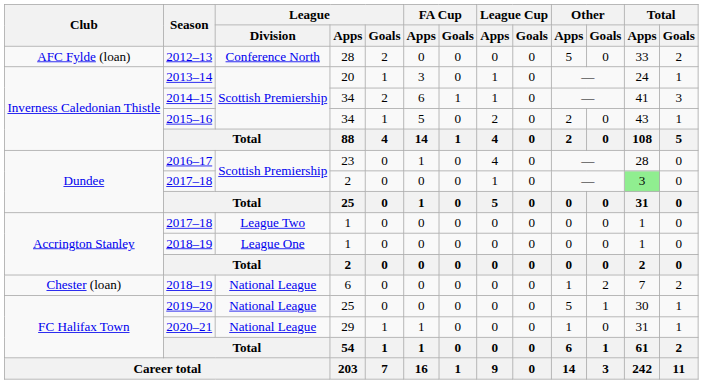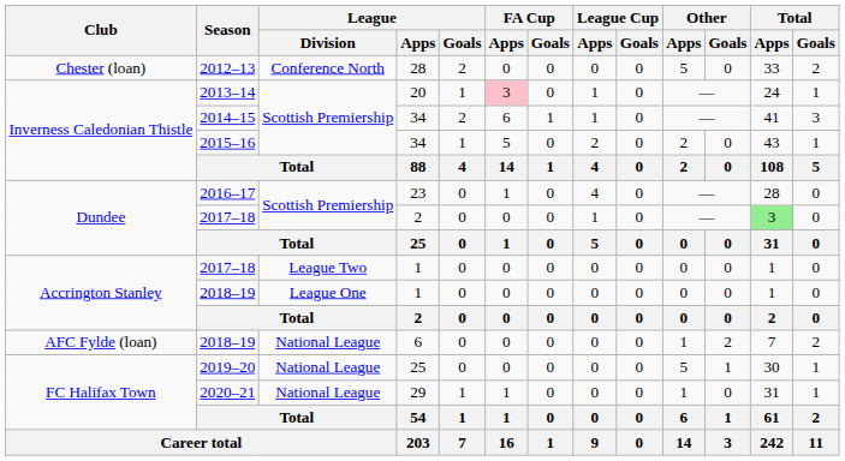 <table class="wikitable" style="text-align: center">
 <tr>
 <th rowspan="2">Club</th>
 <th rowspan="2">Season</th>
 <th colspan="3">League</th>
 <th colspan="2">FA Cup</th>
 <th colspan="2">League Cup</th>
 <th colspan="2">Other</th>
 <th colspan="2">Total</th>
 </tr>
 <tr>
 <th>Division</th>
 <th>Apps</th>
 <th>Goals</th>
 <th>Apps</th>
 <th>Goals</th>
 <th>Apps</th>
 <th>Goals</th>
 <th>Apps</th>
 <th>Goals</th>
 <th>Apps</th>
 <th>Goals</th>
 </tr>
 <tr>
-<td><a href='#'>AFC Fylde</a> (loan)</td>
+<td><a href='#'>Chester</a> (loan)</td>
 <td><a href='#'>2012–13</a></td>
 <td><a href='#'>Conference North</a></td>
 <td>28</td>
 <td>2</td>
 <td>0</td>
 <td>0</td>
 <td>0</td>
 <td>0</td>
 <td>5</td>
 <td>0</td>
 <td>33</td>
 <td>2</td>
 </tr>
 <tr>
 <td rowspan="4"><a href='#'>Inverness Caledonian Thistle</a></td>
 <td><a href='#'>2013–14</a></td>
 <td rowspan="3"><a href='#'>Scottish Premiership</a></td>
 <td>20</td>
 <td>1</td>
-<td>3</td>
+<td style="background: pink;">3</td>
 <td>0</td>
 <td>1</td>
 <td>0</td>
 <td colspan="2">—</td>
 <td>24</td>
 <td>1</td>
 </tr>
 <tr>
 <td><a href='#'>2014–15</a></td>
 <td>34</td>
 <td>2</td>
 <td>6</td>
 <td>1</td>
 <td>1</td>
 <td>0</td>
 <td colspan="2">—</td>
 <td>41</td>
 <td>3</td>
 </tr>
 <tr>
 <td><a href='#'>2015–16</a></td>
 <td>34</td>
 <td>1</td>
 <td>5</td>
 <td>0</td>
 <td>2</td>
 <td>0</td>
 <td>2</td>
 <td>0</td>
 <td>43</td>
 <td>1</td>
 </tr>
 <tr>
 <th colspan="2">Total</th>
 <th>88</th>
 <th>4</th>
 <th>14</th>
 <th>1</th>
 <th>4</th>
 <th>0</th>
 <th>2</th>
 <th>0</th>
 <th>108</th>
 <th>5</th>
 </tr>
 <tr>
 <td rowspan="3"><a href='#'>Dundee</a></td>
 <td><a href='#'>2016–17</a></td>
 <td rowspan="2"><a href='#'>Scottish Premiership</a></td>
 <td>23</td>
 <td>0</td>
 <td>1</td>
 <td>0</td>
 <td>4</td>
 <td>0</td>
 <td colspan="2">—</td>
 <td>28</td>
 <td>0</td>
 </tr>
 <tr>
 <td><a href='#'>2017–18</a></td>
 <td>2</td>
 <td>0</td>
 <td>0</td>
 <td>0</td>
 <td>1</td>
 <td>0</td>
 <td colspan="2">—</td>
 <td style="background: lightgreen;">3</td>
 <td>0</td>
 </tr>
 <tr>
 <th colspan="2">Total</th>
 <th>25</th>
 <th>0</th>
 <th>1</th>
 <th>0</th>
 <th>5</th>
 <th>0</th>
 <th>0</th>
 <th>0</th>
 <th>31</th>
 <th>0</th>
 </tr>
 <tr>
 <td rowspan="3"><a href='#'>Accrington Stanley</a></td>
 <td><a href='#'>2017–18</a></td>
 <td><a href='#'>League Two</a></td>
 <td>1</td>
 <td>0</td>
 <td>0</td>
 <td>0</td>
 <td>0</td>
 <td>0</td>
 <td>0</td>
 <td>0</td>
 <td>1</td>
 <td>0</td>
 </tr>
 <tr>
 <td><a href='#'>2018–19</a></td>
 <td><a href='#'>League One</a></td>
 <td>1</td>
 <td>0</td>
 <td>0</td>
 <td>0</td>
 <td>0</td>
 <td>0</td>
 <td>0</td>
 <td>0</td>
 <td>1</td>
 <td>0</td>
 </tr>
 <tr>
 <th colspan="2">Total</th>
 <th>2</th>
 <th>0</th>
 <th>0</th>
 <th>0</th>
 <th>0</th>
 <th>0</th>
 <th>0</th>
 <th>0</th>
 <th>2</th>
 <th>0</th>
 </tr>
 <tr>
-<td><a href='#'>Chester</a> (loan)</td>
+<td><a href='#'>AFC Fylde</a> (loan)</td>
 <td><a href='#'>2018–19</a></td>
 <td><a href='#'>National League</a></td>
 <td>6</td>
 <td>0</td>
 <td>0</td>
 <td>0</td>
 <td>0</td>
 <td>0</td>
 <td>1</td>
 <td>2</td>
 <td>7</td>
 <td>2</td>
 </tr>
 <tr>
 <td rowspan="3"><a href='#'>FC Halifax Town</a></td>
 <td><a href='#'>2019–20</a></td>
 <td><a href='#'>National League</a></td>
 <td>25</td>
 <td>0</td>
 <td>0</td>
 <td>0</td>
 <td>0</td>
 <td>0</td>
 <td>5</td>
 <td>1</td>
 <td>30</td>
 <td>1</td>
 </tr>
 <tr>
 <td><a href='#'>2020–21</a></td>
 <td><a href='#'>National League</a></td>
 <td>29</td>
 <td>1</td>
 <td>1</td>
 <td>0</td>
 <td>0</td>
 <td>0</td>
 <td>1</td>
 <td>0</td>
 <td>31</td>
 <td>1</td>
 </tr>
 <tr>
 <th colspan="2">Total</th>
 <th>54</th>
 <th>1</th>
 <th>1</th>
 <th>0</th>
 <th>0</th>
 <th>0</th>
 <th>6</th>
 <th>1</th>
 <th>61</th>
 <th>2</th>
 </tr>
 <tr>
 <th colspan="3">Career total</th>
 <th>203</th>
 <th>7</th>
 <th>16</th>
 <th>1</th>
 <th>9</th>
 <th>0</th>
 <th>14</th>
 <th>3</th>
 <th>242</th>
 <th>11</th>
 </tr>
 </table>
